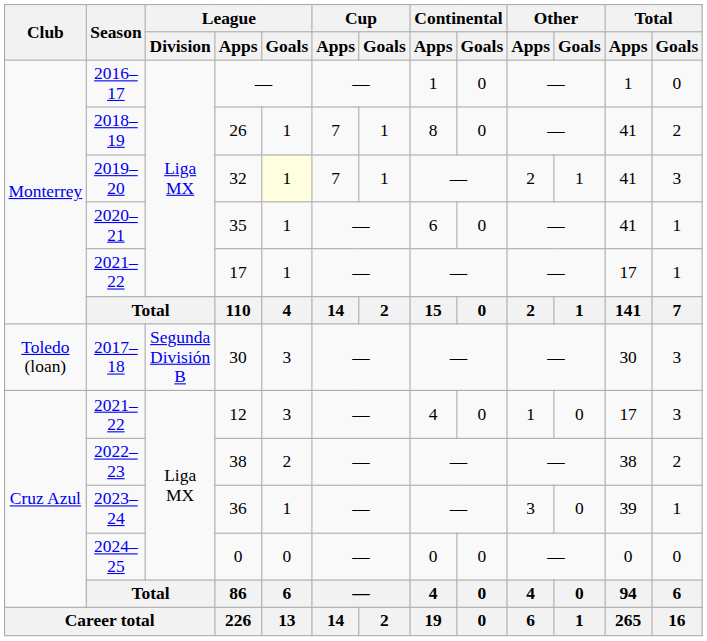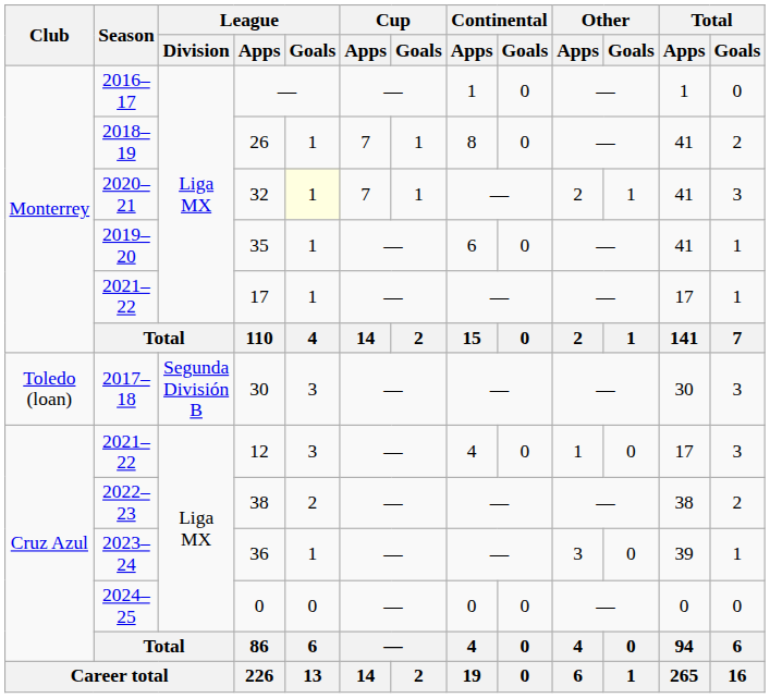 <table class="wikitable" style="text-align:center">
 <tr>
 <th rowspan="2">Club</th>
 <th rowspan="2">Season</th>
 <th colspan="3">League</th>
 <th colspan="2">Cup</th>
 <th colspan="2">Continental</th>
 <th colspan="2">Other</th>
 <th colspan="2">Total</th>
 </tr>
 <tr>
 <th>Division</th>
 <th>Apps</th>
 <th>Goals</th>
 <th>Apps</th>
 <th>Goals</th>
 <th>Apps</th>
 <th>Goals</th>
 <th>Apps</th>
 <th>Goals</th>
 <th>Apps</th>
 <th>Goals</th>
 </tr>
 <tr>
 <td rowspan="6"><a href='#'>Monterrey</a></td>
 <td><a href='#'>2016–17</a></td>
 <td rowspan="5"><a href='#'>Liga MX</a></td>
 <td colspan="2">—</td>
 <td colspan="2">—</td>
 <td>1</td>
 <td>0</td>
 <td colspan="2">—</td>
 <td>1</td>
 <td>0</td>
 </tr>
 <tr>
 <td><a href='#'>2018–19</a></td>
 <td>26</td>
 <td>1</td>
 <td>7</td>
 <td>1</td>
 <td>8</td>
 <td>0</td>
 <td colspan="2">—</td>
 <td>41</td>
 <td>2</td>
 </tr>
 <tr>
-<td><a href='#'>2019–20</a></td>
+<td><a href='#'>2020–21</a></td>
 <td>32</td>
 <td style="background: lightyellow;">1</td>
 <td>7</td>
 <td>1</td>
 <td colspan="2">—</td>
 <td>2</td>
 <td>1</td>
 <td>41</td>
 <td>3</td>
 </tr>
 <tr>
-<td><a href='#'>2020–21</a></td>
+<td><a href='#'>2019–20</a></td>
 <td>35</td>
 <td>1</td>
 <td colspan="2">—</td>
 <td>6</td>
 <td>0</td>
 <td colspan="2">—</td>
 <td>41</td>
 <td>1</td>
 </tr>
 <tr>
 <td><a href='#'>2021–22</a></td>
 <td>17</td>
 <td>1</td>
 <td colspan="2">—</td>
 <td colspan="2">—</td>
 <td colspan="2">—</td>
 <td>17</td>
 <td>1</td>
 </tr>
 <tr>
 <th colspan="2">Total</th>
 <th>110</th>
 <th>4</th>
 <th>14</th>
 <th>2</th>
 <th>15</th>
 <th>0</th>
 <th>2</th>
 <th>1</th>
 <th>141</th>
 <th>7</th>
 </tr>
 <tr>
 <td><a href='#'>Toledo</a> (loan)</td>
 <td><a href='#'>2017–18</a></td>
 <td><a href='#'>Segunda División B</a></td>
 <td>30</td>
 <td>3</td>
 <td colspan="2">—</td>
 <td colspan="2">—</td>
 <td colspan="2">—</td>
 <td>30</td>
 <td>3</td>
 </tr>
 <tr>
 <td rowspan="5"><a href='#'>Cruz Azul</a></td>
 <td><a href='#'>2021–22</a></td>
 <td rowspan="4">Liga MX</td>
 <td>12</td>
 <td>3</td>
 <td colspan="2">—</td>
 <td>4</td>
 <td>0</td>
 <td>1</td>
 <td>0</td>
 <td>17</td>
 <td>3</td>
 </tr>
 <tr>
 <td><a href='#'>2022–23</a></td>
 <td>38</td>
 <td>2</td>
 <td colspan="2">—</td>
 <td colspan="2">—</td>
 <td colspan="2">—</td>
 <td>38</td>
 <td>2</td>
 </tr>
 <tr>
 <td><a href='#'>2023–24</a></td>
 <td>36</td>
 <td>1</td>
 <td colspan="2">—</td>
 <td colspan="2">—</td>
 <td>3</td>
 <td>0</td>
 <td>39</td>
 <td>1</td>
 </tr>
 <tr>
 <td><a href='#'>2024–25</a></td>
 <td>0</td>
 <td>0</td>
 <td colspan="2">—</td>
 <td>0</td>
 <td>0</td>
 <td colspan="2">—</td>
 <td>0</td>
 <td>0</td>
 </tr>
 <tr>
 <th colspan="2">Total</th>
 <th>86</th>
 <th>6</th>
 <th colspan="2">—</th>
 <th>4</th>
 <th>0</th>
 <th>4</th>
 <th>0</th>
 <th>94</th>
 <th>6</th>
 </tr>
 <tr>
 <th colspan="3">Career total</th>
 <th>226</th>
 <th>13</th>
 <th>14</th>
 <th>2</th>
 <th>19</th>
 <th>0</th>
 <th>6</th>
 <th>1</th>
 <th>265</th>
 <th>16</th>
 </tr>
 </table>
